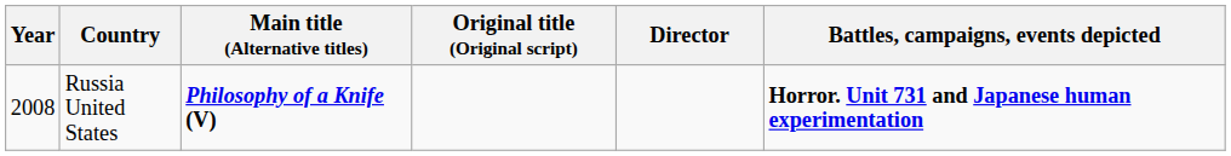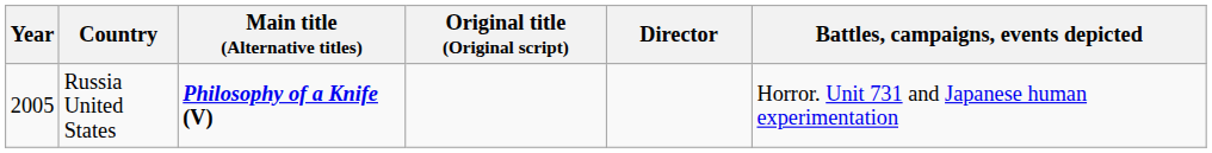 <table class="wikitable sortable" style="width:100%;">
 <tr>
 <th class="unsortable">Year</th>
 <th style="width:  80px;">Country</th>
 <th style="width: 160px;">Main title<br><small>(Alternative titles)</small></th>
 <th style="width: 140px;">Original title<br><small>(Original script)</small></th>
 <th style="width: 100px;">Director</th>
 <th class="unsortable">Battles, campaigns, events depicted</th>
 </tr>
 <tr>
-<td>2008</td>
+<td>2005</td>
 <td>Russia<br>United States</td>
 <td><strong><em><a href='#'>Philosophy of a Knife</a></em> (V)</strong></td>
 <td></td>
 <td></td>
-<td><strong>Horror. <a href='#'>Unit 731</a> and <a href='#'>Japanese human experimentation</a></strong></td>
+<td>Horror. <a href='#'>Unit 731</a> and <a href='#'>Japanese human experimentation</a></td>
 </tr>
 </table>
